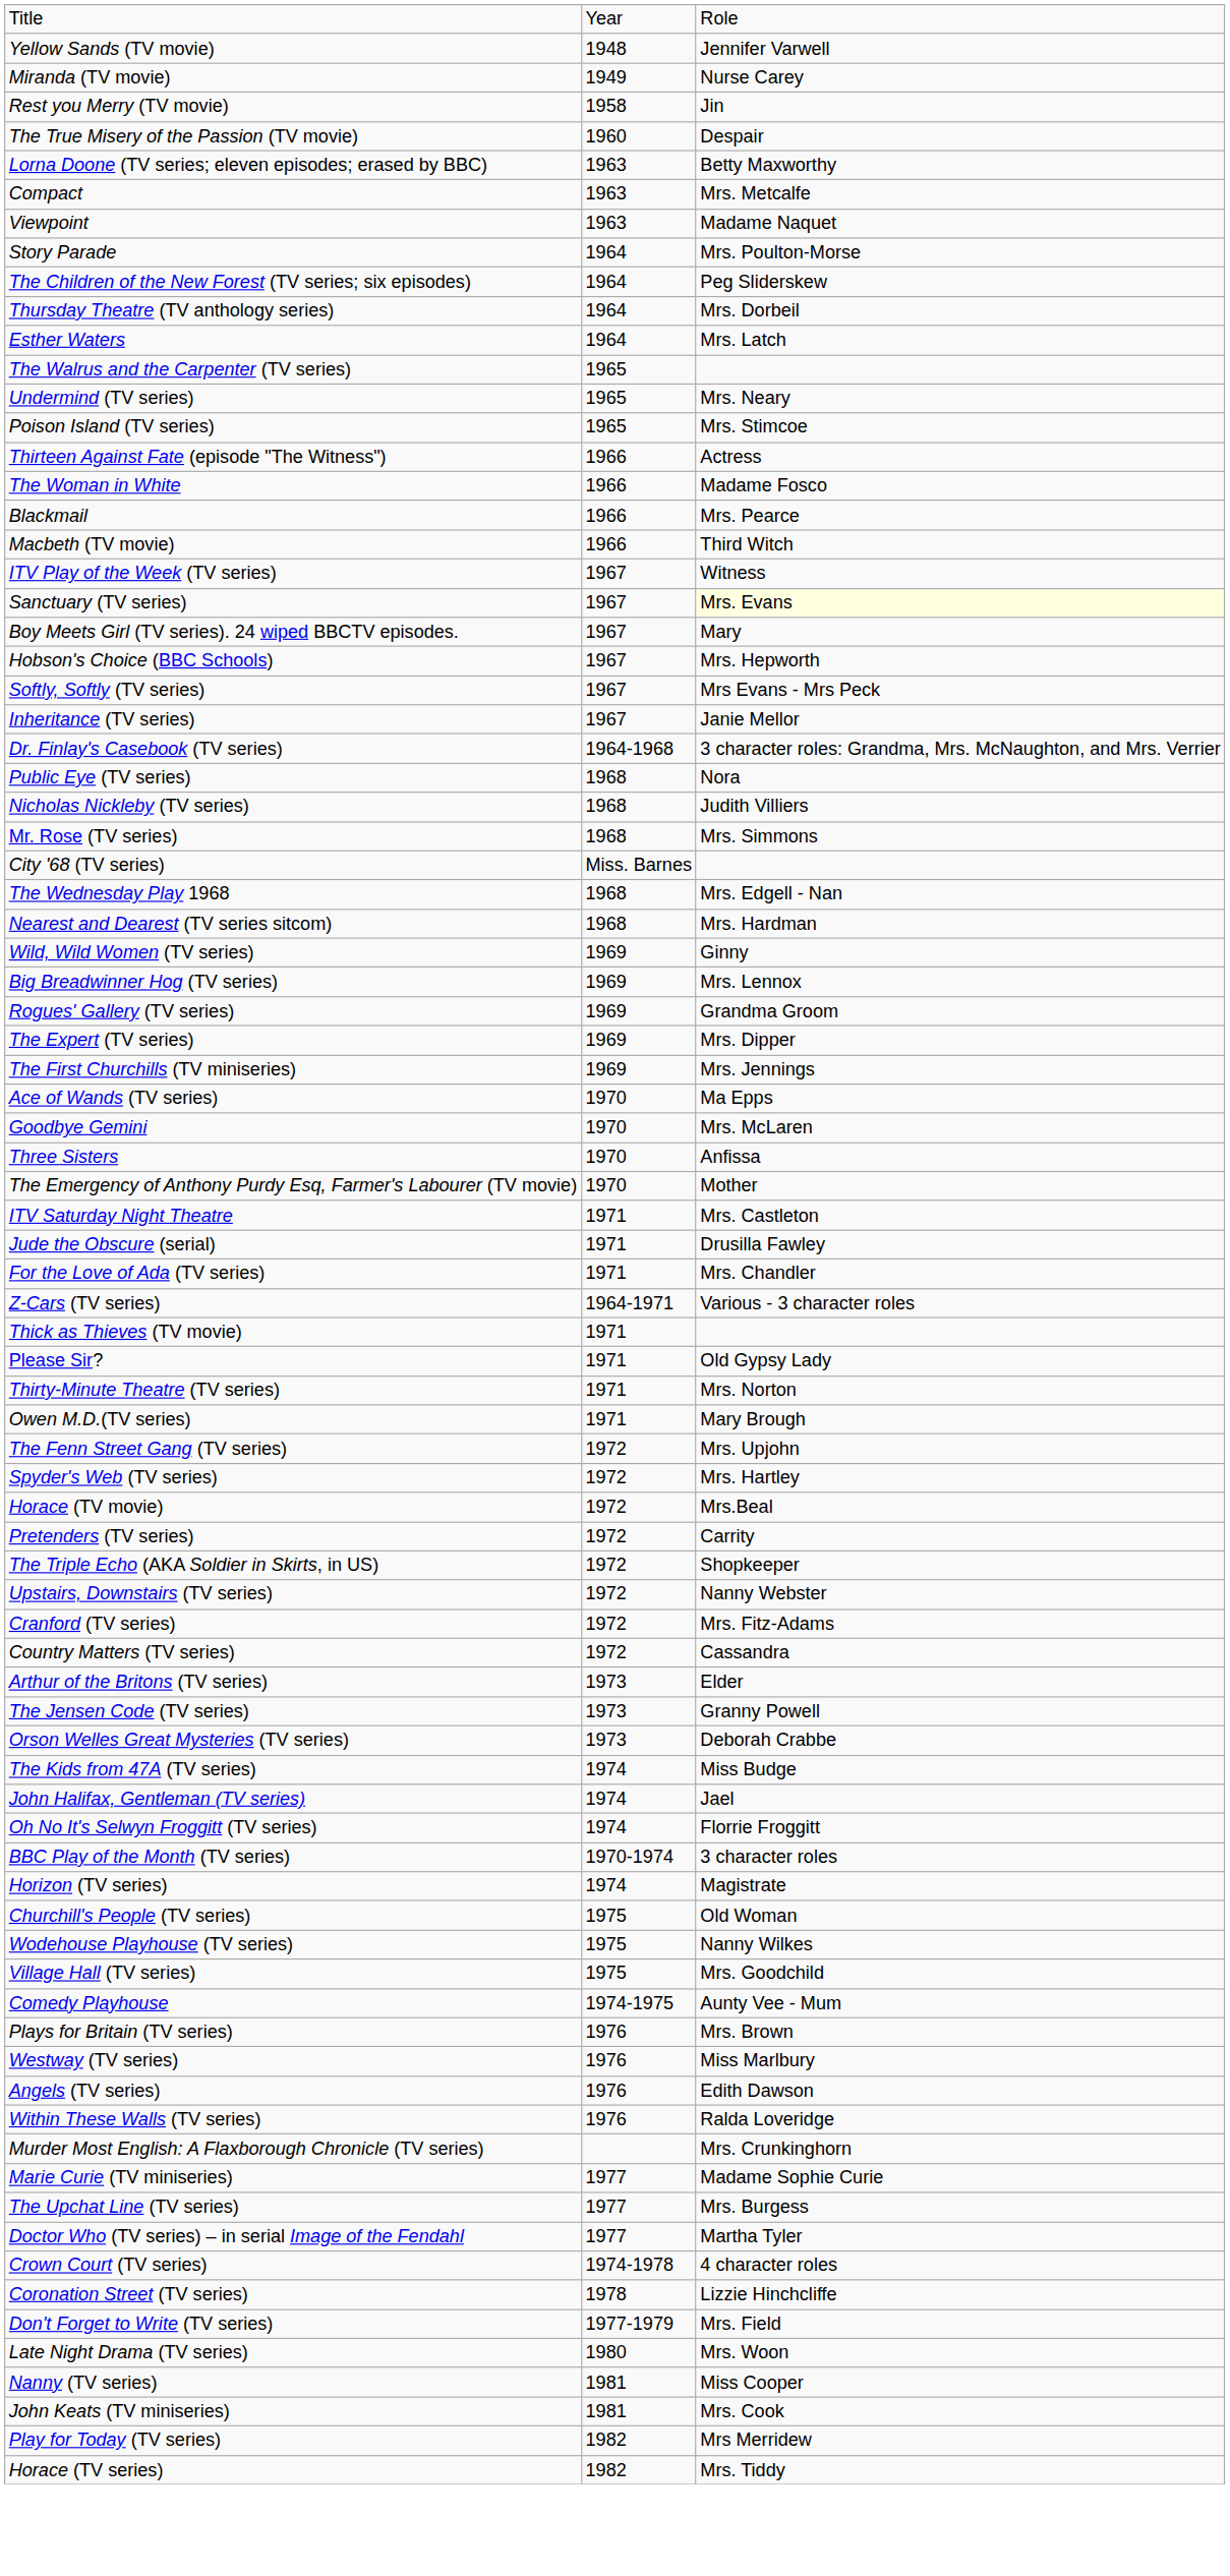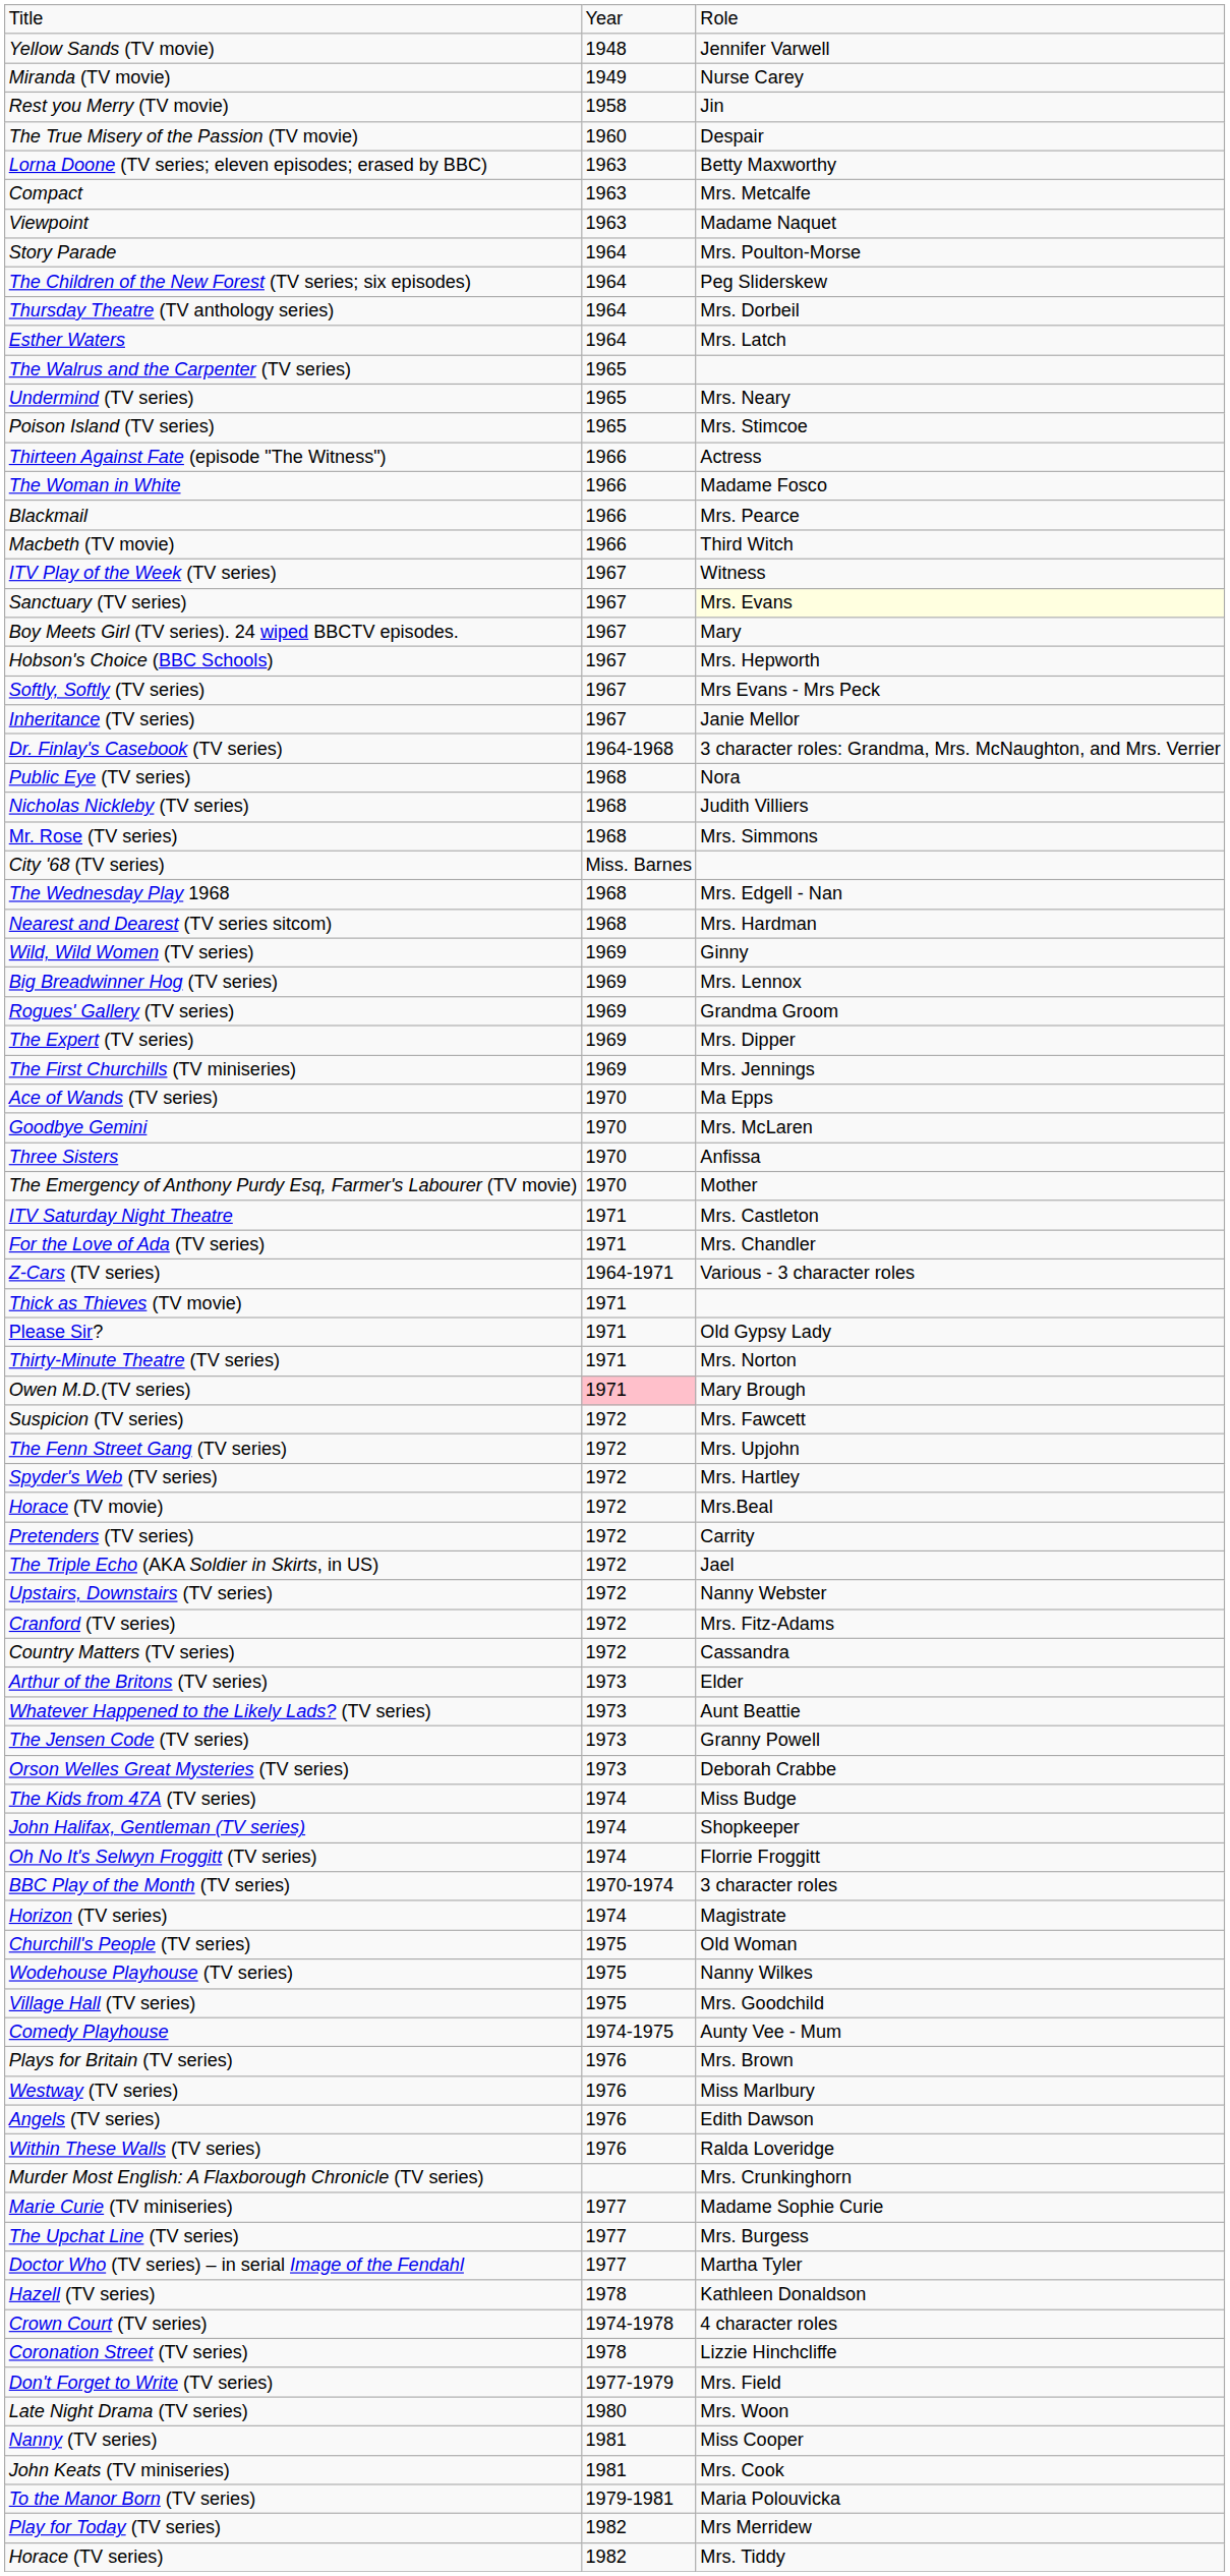 <table class="wikitable">
 <tr>
 <td>Title</td>
 <td>Year</td>
 <td>Role</td>
 </tr>
 <tr>
 <td><em>Yellow Sands</em> (TV movie)</td>
 <td>1948</td>
 <td>Jennifer Varwell</td>
 </tr>
 <tr>
 <td><em>Miranda</em> (TV movie)</td>
 <td>1949</td>
 <td>Nurse Carey</td>
 </tr>
 <tr>
 <td><em>Rest you Merry</em> (TV movie)</td>
 <td>1958</td>
 <td>Jin</td>
 </tr>
 <tr>
 <td><em>The True Misery of the Passion</em> (TV movie)</td>
 <td>1960</td>
 <td>Despair</td>
 </tr>
 <tr>
 <td><em><a href='#'>Lorna Doone</a></em> (TV series; eleven episodes; erased by BBC)</td>
 <td>1963</td>
 <td>Betty Maxworthy</td>
 </tr>
 <tr>
 <td><em>Compact</em></td>
 <td>1963</td>
 <td>Mrs. Metcalfe</td>
 </tr>
 <tr>
 <td><em>Viewpoint</em></td>
 <td>1963</td>
 <td>Madame Naquet</td>
 </tr>
 <tr>
 <td><em>Story Parade</em></td>
 <td>1964</td>
 <td>Mrs. Poulton-Morse</td>
 </tr>
 <tr>
 <td><em><a href='#'>The Children of the New Forest</a></em> (TV series; six episodes)</td>
 <td>1964</td>
 <td>Peg Sliderskew</td>
 </tr>
 <tr>
 <td><em><a href='#'>Thursday Theatre</a></em> (TV anthology series)</td>
 <td>1964</td>
 <td>Mrs. Dorbeil</td>
 </tr>
 <tr>
 <td><em><a href='#'>Esther Waters</a></em></td>
 <td>1964</td>
 <td>Mrs. Latch</td>
 </tr>
 <tr>
 <td><em><a href='#'>The Walrus and the Carpenter</a></em> (TV series)</td>
 <td>1965</td>
 <td></td>
 </tr>
 <tr>
 <td><em><a href='#'>Undermind</a></em> (TV series)</td>
 <td>1965</td>
 <td>Mrs. Neary</td>
 </tr>
 <tr>
 <td><em>Poison Island</em> (TV series)</td>
 <td>1965</td>
 <td>Mrs. Stimcoe</td>
 </tr>
 <tr>
 <td><em><a href='#'>Thirteen Against Fate</a></em> (episode "The Witness")</td>
 <td>1966</td>
 <td>Actress</td>
 </tr>
 <tr>
 <td><em><a href='#'>The Woman in White</a></em></td>
 <td>1966</td>
 <td>Madame Fosco</td>
 </tr>
 <tr>
 <td><em>Blackmail</em></td>
 <td>1966</td>
 <td>Mrs. Pearce</td>
 </tr>
 <tr>
 <td><em>Macbeth</em> (TV movie)</td>
 <td>1966</td>
 <td>Third Witch</td>
 </tr>
 <tr>
 <td><em><a href='#'>ITV Play of the Week</a></em> (TV series)</td>
 <td>1967</td>
 <td>Witness</td>
 </tr>
 <tr>
 <td><em>Sanctuary</em> (TV series)</td>
 <td>1967</td>
 <td style="background: lightyellow;">Mrs. Evans</td>
 </tr>
 <tr>
 <td><em>Boy Meets Girl</em> (TV series). 24 <a href='#'>wiped</a> BBCTV episodes.</td>
 <td>1967</td>
 <td>Mary</td>
 </tr>
 <tr>
 <td><em>Hobson's Choice</em> (<a href='#'>BBC Schools</a>)</td>
 <td>1967</td>
 <td>Mrs. Hepworth</td>
 </tr>
 <tr>
 <td><em><a href='#'>Softly, Softly</a></em> (TV series)</td>
 <td>1967</td>
 <td>Mrs Evans - Mrs Peck</td>
 </tr>
 <tr>
 <td><em><a href='#'>Inheritance</a></em> (TV series)</td>
 <td>1967</td>
 <td>Janie Mellor</td>
 </tr>
 <tr>
 <td><em><a href='#'>Dr. Finlay's Casebook</a></em> (TV series)</td>
 <td>1964-1968</td>
 <td>3 character roles: Grandma, Mrs. McNaughton, and Mrs. Verrier</td>
 </tr>
 <tr>
 <td><em><a href='#'>Public Eye</a></em> (TV series)</td>
 <td>1968</td>
 <td>Nora</td>
 </tr>
 <tr>
 <td><em><a href='#'>Nicholas Nickleby</a></em> (TV series)</td>
 <td>1968</td>
 <td>Judith Villiers</td>
 </tr>
 <tr>
 <td><a href='#'>Mr. Rose</a> (TV series)</td>
 <td>1968</td>
 <td>Mrs. Simmons</td>
 </tr>
 <tr>
 <td><em>City '68</em> (TV series)</td>
 <td>Miss. Barnes</td>
 </tr>
 <tr>
 <td><em><a href='#'>The Wednesday Play</a></em> 1968</td>
 <td>1968</td>
 <td>Mrs. Edgell - Nan</td>
 </tr>
 <tr>
 <td><em><a href='#'>Nearest and Dearest</a></em> (TV series sitcom)</td>
 <td>1968</td>
 <td>Mrs. Hardman</td>
 </tr>
 <tr>
 <td><em><a href='#'>Wild, Wild Women</a></em> (TV series)</td>
 <td>1969</td>
 <td>Ginny</td>
 </tr>
 <tr>
 <td><em><a href='#'>Big Breadwinner Hog</a></em> (TV series)</td>
 <td>1969</td>
 <td>Mrs. Lennox</td>
 </tr>
 <tr>
 <td><em><a href='#'>Rogues' Gallery</a></em> (TV series)</td>
 <td>1969</td>
 <td>Grandma Groom</td>
 </tr>
 <tr>
 <td><em><a href='#'>The Expert</a></em> (TV series)</td>
 <td>1969</td>
 <td>Mrs. Dipper</td>
 </tr>
 <tr>
 <td><em><a href='#'>The First Churchills</a></em> (TV miniseries)</td>
 <td>1969</td>
 <td>Mrs. Jennings</td>
 </tr>
 <tr>
 <td><em><a href='#'>Ace of Wands</a></em> (TV series)</td>
 <td>1970</td>
 <td>Ma Epps</td>
 </tr>
 <tr>
 <td><em><a href='#'>Goodbye Gemini</a></em></td>
 <td>1970</td>
 <td>Mrs. McLaren</td>
 </tr>
 <tr>
 <td><em><a href='#'>Three Sisters</a></em></td>
 <td>1970</td>
 <td>Anfissa</td>
 </tr>
 <tr>
 <td><em>The Emergency of Anthony Purdy Esq, Farmer's Labourer</em> (TV movie)</td>
 <td>1970</td>
 <td>Mother</td>
 </tr>
 <tr>
 <td><em><a href='#'>ITV Saturday Night Theatre</a></em></td>
 <td>1971</td>
 <td>Mrs. Castleton</td>
 </tr>
 <tr>
-<td><em><a href='#'>Jude the Obscure</a></em> (serial)</td>
-<td>1971</td>
-<td>Drusilla Fawley</td>
-</tr>
-<tr>
 <td><em><a href='#'>For the Love of Ada</a></em> (TV series)</td>
 <td>1971</td>
 <td>Mrs. Chandler</td>
 </tr>
 <tr>
 <td><em><a href='#'>Z-Cars</a></em> (TV series)</td>
 <td>1964-1971</td>
 <td>Various - 3 character roles</td>
 </tr>
 <tr>
 <td><em><a href='#'>Thick as Thieves</a></em> (TV movie)</td>
 <td>1971</td>
 <td></td>
 </tr>
 <tr>
 <td><a href='#'>Please Sir</a>?</td>
 <td>1971</td>
 <td>Old Gypsy Lady</td>
 </tr>
 <tr>
 <td><em><a href='#'>Thirty-Minute Theatre</a></em> (TV series)</td>
 <td>1971</td>
 <td>Mrs. Norton</td>
 </tr>
 <tr>
 <td><em>Owen M.D.</em>(TV series)</td>
-<td>1971</td>
+<td style="background: pink;">1971</td>
 <td>Mary Brough</td>
+</tr>
+<tr>
+<td><em>Suspicion</em> (TV series)</td>
+<td>1972</td>
+<td>Mrs. Fawcett</td>
 </tr>
 <tr>
 <td><em><a href='#'>The Fenn Street Gang</a></em>  (TV series)</td>
 <td>1972</td>
 <td>Mrs. Upjohn</td>
 </tr>
 <tr>
 <td><em><a href='#'>Spyder's Web</a></em> (TV series)</td>
 <td>1972</td>
 <td>Mrs. Hartley</td>
 </tr>
 <tr>
 <td><em><a href='#'>Horace</a></em> (TV movie)</td>
 <td>1972</td>
 <td>Mrs.Beal</td>
 </tr>
 <tr>
 <td><em><a href='#'>Pretenders</a></em> (TV series)</td>
 <td>1972</td>
 <td>Carrity</td>
 </tr>
 <tr>
 <td><em><a href='#'>The Triple Echo</a></em> (AKA <em>Soldier in Skirts</em>, in US)</td>
 <td>1972</td>
-<td>Shopkeeper</td>
+<td>Jael</td>
 </tr>
 <tr>
 <td><em><a href='#'>Upstairs, Downstairs</a></em> (TV series)</td>
 <td>1972</td>
 <td>Nanny Webster</td>
 </tr>
 <tr>
 <td><em><a href='#'>Cranford</a></em> (TV series)</td>
 <td>1972</td>
 <td>Mrs. Fitz-Adams</td>
 </tr>
 <tr>
 <td><em>Country Matters</em> (TV series)</td>
 <td>1972</td>
 <td>Cassandra</td>
 </tr>
 <tr>
 <td><em><a href='#'>Arthur of the Britons</a></em> (TV series)</td>
 <td>1973</td>
 <td>Elder</td>
 </tr>
 <tr>
+<td><em><a href='#'>Whatever Happened to the Likely Lads?</a></em> (TV series)</td>
+<td>1973</td>
+<td>Aunt Beattie</td>
+</tr>
+<tr>
 <td><em><a href='#'>The Jensen Code</a></em> (TV series)</td>
 <td>1973</td>
 <td>Granny Powell</td>
 </tr>
 <tr>
 <td><em><a href='#'>Orson Welles Great Mysteries</a></em> (TV series)</td>
 <td>1973</td>
 <td>Deborah Crabbe</td>
 </tr>
 <tr>
 <td><em><a href='#'>The Kids from 47A</a></em> (TV series)</td>
 <td>1974</td>
 <td>Miss Budge</td>
 </tr>
 <tr>
 <td><em><a href='#'>John Halifax, Gentleman (TV series)</a></em></td>
 <td>1974</td>
-<td>Jael</td>
+<td>Shopkeeper</td>
 </tr>
 <tr>
 <td><em><a href='#'>Oh No It's Selwyn Froggitt</a></em> (TV series)</td>
 <td>1974</td>
 <td>Florrie Froggitt</td>
 </tr>
 <tr>
 <td><em><a href='#'>BBC Play of the Month</a></em> (TV series)</td>
 <td>1970-1974</td>
 <td>3 character roles</td>
 </tr>
 <tr>
 <td><em><a href='#'>Horizon</a></em> (TV series)</td>
 <td>1974</td>
 <td>Magistrate</td>
 </tr>
 <tr>
 <td><em><a href='#'>Churchill's People</a></em> (TV series)</td>
 <td>1975</td>
 <td>Old Woman</td>
 </tr>
 <tr>
 <td><em><a href='#'>Wodehouse Playhouse</a></em> (TV series)</td>
 <td>1975</td>
 <td>Nanny Wilkes</td>
 </tr>
 <tr>
 <td><em><a href='#'>Village Hall</a></em> (TV series)</td>
 <td>1975</td>
 <td>Mrs. Goodchild</td>
 </tr>
 <tr>
 <td><em><a href='#'>Comedy Playhouse</a></em></td>
 <td>1974-1975</td>
 <td>Aunty Vee - Mum</td>
 </tr>
 <tr>
 <td><em>Plays for Britain</em> (TV series)</td>
 <td>1976</td>
 <td>Mrs. Brown</td>
 </tr>
 <tr>
 <td><em><a href='#'>Westway</a></em> (TV series)</td>
 <td>1976</td>
 <td>Miss Marlbury</td>
 </tr>
 <tr>
 <td><em><a href='#'>Angels</a></em> (TV series)</td>
 <td>1976</td>
 <td>Edith Dawson</td>
 </tr>
 <tr>
 <td><em><a href='#'>Within These Walls</a></em> (TV series)</td>
 <td>1976</td>
 <td>Ralda Loveridge</td>
 </tr>
 <tr>
 <td><em>Murder Most English: A Flaxborough Chronicle</em> (TV series)</td>
 <td></td>
 <td>Mrs. Crunkinghorn</td>
 </tr>
 <tr>
 <td><em><a href='#'>Marie Curie</a></em> (TV miniseries)</td>
 <td>1977</td>
 <td>Madame Sophie Curie</td>
 </tr>
 <tr>
 <td><em><a href='#'>The Upchat Line</a></em> (TV series)</td>
 <td>1977</td>
 <td>Mrs. Burgess</td>
 </tr>
 <tr>
 <td><em><a href='#'>Doctor Who</a></em> (TV series) – in serial <em><a href='#'>Image of the Fendahl</a></em></td>
 <td>1977</td>
 <td>Martha Tyler</td>
 </tr>
 <tr>
+<td><em><a href='#'>Hazell</a></em> (TV series)</td>
+<td>1978</td>
+<td>Kathleen Donaldson</td>
+</tr>
+<tr>
 <td><em><a href='#'>Crown Court</a></em> (TV series)</td>
 <td>1974-1978</td>
 <td>4 character roles</td>
 </tr>
 <tr>
 <td><em><a href='#'>Coronation Street</a></em> (TV series)</td>
 <td>1978</td>
 <td>Lizzie Hinchcliffe</td>
 </tr>
 <tr>
 <td><a href='#'><em>Don't Forget to Write</em></a>  (TV series)</td>
 <td>1977-1979</td>
 <td>Mrs. Field</td>
 </tr>
 <tr>
 <td><em>Late Night Drama</em> (TV series)</td>
 <td>1980</td>
 <td>Mrs. Woon</td>
 </tr>
 <tr>
 <td><em><a href='#'>Nanny</a></em> (TV series)</td>
 <td>1981</td>
 <td>Miss Cooper</td>
 </tr>
 <tr>
 <td><em>John Keats</em> (TV miniseries)</td>
 <td>1981</td>
 <td>Mrs. Cook</td>
 </tr>
 <tr>
+<td><em><a href='#'>To the Manor Born</a></em> (TV series)</td>
+<td>1979-1981</td>
+<td>Maria Polouvicka</td>
+</tr>
+<tr>
 <td><em><a href='#'>Play for Today</a></em> (TV series)</td>
 <td>1982</td>
 <td>Mrs Merridew</td>
 </tr>
 <tr>
 <td><em>Horace</em> (TV series)</td>
 <td>1982</td>
 <td>Mrs. Tiddy</td>
 </tr>
 </table>
